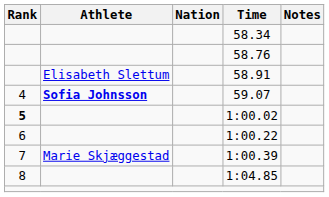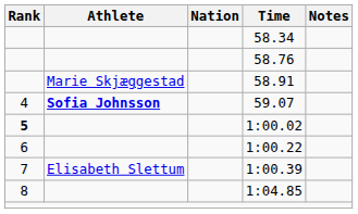 <table class="wikitable sortable" style="text-align:center;">
 <tr>
 <th scope="col" style="width: 10px;">Rank</th>
 <th scope="col">Athlete</th>
 <th scope="col">Nation</th>
 <th scope="col">Time</th>
 <th scope="col">Notes</th>
 </tr>
 <tr>
 <td></td>
 <td align=left></td>
 <td align=left></td>
 <td>58.34</td>
 <td></td>
 </tr>
 <tr>
 <td></td>
 <td align=left></td>
 <td align=left></td>
 <td>58.76</td>
 <td></td>
 </tr>
 <tr>
 <td></td>
-<td align=left><a href='#'>Elisabeth Slettum</a></td>
+<td align=left><a href='#'>Marie Skjæggestad</a></td>
 <td align=left></td>
 <td>58.91</td>
 <td></td>
 </tr>
 <tr>
 <td>4</td>
 <td align=left><strong><a href='#'>Sofia Johnsson</a></strong></td>
 <td align=left></td>
 <td>59.07</td>
 <td></td>
 </tr>
 <tr>
 <td><strong>5</strong></td>
 <td align=left></td>
 <td align=left></td>
 <td>1:00.02</td>
 <td></td>
 </tr>
 <tr>
 <td>6</td>
 <td align=left></td>
 <td align=left></td>
 <td>1:00.22</td>
 <td></td>
 </tr>
 <tr>
 <td>7</td>
-<td align=left><a href='#'>Marie Skjæggestad</a></td>
+<td align=left><a href='#'>Elisabeth Slettum</a></td>
 <td align=left></td>
 <td>1:00.39</td>
 <td></td>
 </tr>
 <tr>
 <td>8</td>
 <td align=left></td>
 <td align=left></td>
 <td>1:04.85</td>
 <td></td>
 </tr>
 <tr class="sortbottom">
 <td colspan="5"></td>
 </tr>
 </table>
